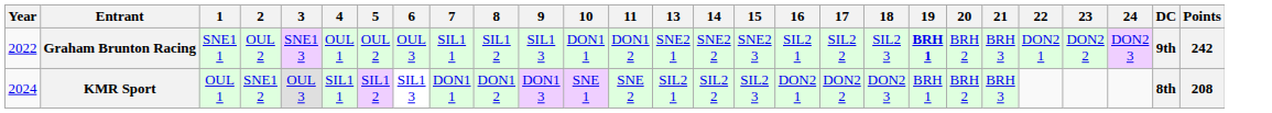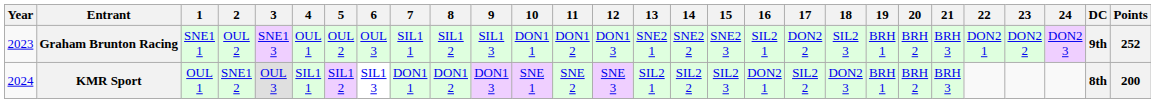 <table class="wikitable" style="text-align:center; font-size:85%">
 <tr>
 <th>Year</th>
 <th>Entrant</th>
 <th>1</th>
 <th>2</th>
 <th>3</th>
 <th>4</th>
 <th>5</th>
 <th>6</th>
 <th>7</th>
 <th>8</th>
 <th>9</th>
 <th>10</th>
 <th>11</th>
+<th>12</th>
 <th>13</th>
 <th>14</th>
 <th>15</th>
 <th>16</th>
 <th>17</th>
 <th>18</th>
 <th>19</th>
 <th>20</th>
 <th>21</th>
 <th>22</th>
 <th>23</th>
 <th>24</th>
 <th>DC</th>
 <th>Points</th>
 </tr>
 <tr>
-<td><a href='#'>2022</a></td>
+<td><a href='#'>2023</a></td>
 <th nowrap>Graham Brunton Racing</th>
 <td style="background:#DFFFDF;"><a href='#'>SNE1<br>1</a><br></td>
 <td style="background:#DFFFDF;"><a href='#'>OUL<br>2</a><br></td>
 <td style="background:#EFCFFF;"><a href='#'>SNE1<br>3</a><br></td>
 <td style="background:#DFFFDF;"><a href='#'>OUL<br>1</a><br></td>
 <td style="background:#DFFFDF;"><a href='#'>OUL<br>2</a><br></td>
 <td style="background:#DFFFDF;"><a href='#'>OUL<br>3</a><br></td>
 <td style="background:#DFFFDF;"><a href='#'>SIL1<br>1</a><br></td>
 <td style="background:#DFFFDF;"><a href='#'>SIL1<br>2</a><br></td>
 <td style="background:#DFFFDF;"><a href='#'>SIL1<br>3</a><br></td>
 <td style="background:#DFFFDF;"><a href='#'>DON1<br>1</a><br></td>
 <td style="background:#DFFFDF;"><a href='#'>DON1<br>2</a><br></td>
+<td style="background:#DFFFDF;"><a href='#'>DON1<br>3</a><br></td>
 <td style="background:#DFFFDF;"><a href='#'>SNE2<br>1</a><br></td>
 <td style="background:#DFFFDF;"><a href='#'>SNE2<br>2</a><br></td>
 <td style="background:#DFFFDF;"><a href='#'>SNE2<br>3</a><br></td>
 <td style="background:#DFFFDF;"><a href='#'>SIL2<br>1</a><br></td>
-<td style="background:#DFFFDF;"><a href='#'>SIL2<br>2</a><br></td>
+<td style="background:#DFFFDF;"><a href='#'>DON2<br>2</a><br></td>
 <td style="background:#DFFFDF;"><a href='#'>SIL2<br>3</a><br></td>
-<td style="background:#DFFFDF;"><strong><a href='#'>BRH<br>1</a><br></strong></td>
+<td style="background:#DFFFDF;"><a href='#'>BRH<br>1</a><br></td>
 <td style="background:#DFFFDF;"><a href='#'>BRH<br>2</a><br></td>
 <td style="background:#DFFFDF;"><a href='#'>BRH<br>3</a><br></td>
 <td style="background:#DFFFDF;"><a href='#'>DON2<br>1</a><br></td>
 <td style="background:#DFFFDF;"><a href='#'>DON2<br>2</a><br></td>
 <td style="background:#EFCFFF;"><a href='#'>DON2<br>3</a><br></td>
 <th>9th</th>
-<th>242</th>
+<th>252</th>
 </tr>
 <tr>
 <td><a href='#'>2024</a></td>
 <th>KMR Sport</th>
 <td style="background:#DFFFDF;"><a href='#'>OUL<br>1</a><br></td>
 <td style="background:#DFFFDF;"><a href='#'>SNE1<br>2</a><br></td>
 <td style="background:#DFDFDF;"><a href='#'>OUL<br>3</a><br></td>
 <td style="background:#DFFFDF;"><a href='#'>SIL1<br>1</a><br></td>
 <td style="background:#EFCFFF;"><a href='#'>SIL1<br>2</a><br></td>
 <td style="background:#FFFFFF;"><a href='#'>SIL1<br>3</a><br></td>
 <td style="background:#DFFFDF;"><a href='#'>DON1<br>1</a><br></td>
 <td style="background:#DFFFDF;"><a href='#'>DON1<br>2</a><br></td>
 <td style="background:#EFCFFF;"><a href='#'>DON1<br>3</a><br></td>
 <td style="background:#EFCFFF;"><a href='#'>SNE<br>1</a><br></td>
 <td style="background:#DFFFDF;"><a href='#'>SNE<br>2</a><br></td>
+<td style="background:#EFCFFF;"><a href='#'>SNE<br>3</a><br></td>
 <td style="background:#DFFFDF;"><a href='#'>SIL2<br>1</a><br></td>
 <td style="background:#DFFFDF;"><a href='#'>SIL2<br>2</a><br></td>
 <td style="background:#DFFFDF;"><a href='#'>SIL2<br>3</a><br></td>
 <td style="background:#DFFFDF;"><a href='#'>DON2<br>1</a><br></td>
-<td style="background:#DFFFDF;"><a href='#'>DON2<br>2</a><br></td>
+<td style="background:#DFFFDF;"><a href='#'>SIL2<br>2</a><br></td>
 <td style="background:#DFFFDF;"><a href='#'>DON2<br>3</a><br></td>
 <td style="background:#DFFFDF;"><a href='#'>BRH<br>1</a><br></td>
 <td style="background:#DFFFDF;"><a href='#'>BRH<br>2</a><br></td>
 <td style="background:#DFFFDF;"><a href='#'>BRH<br>3</a><br></td>
 <td></td>
 <td></td>
 <td></td>
 <th>8th</th>
-<th>208</th>
+<th>200</th>
 </tr>
 </table>
